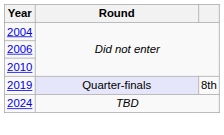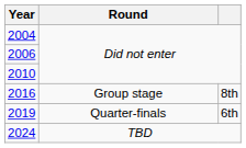 <table class="wikitable" style="text-align: center; font-size:90%">
 <tr>
 <th>Year</th>
 <th style="width:200px">Round</th>
 <th></th>
 </tr>
 <tr>
 <td><a href='#'>2004</a></td>
 <td colspan="2" rowspan="3"><em>Did not enter</em></td>
 </tr>
 <tr>
 <td><a href='#'>2006</a></td>
 </tr>
 <tr>
 <td><a href='#'>2010</a></td>
 </tr>
 <tr>
+<td><a href='#'>2016</a></td>
+<td>Group stage</td>
+<td>8th</td>
+</tr>
+<tr>
 <td><a href='#'>2019</a></td>
-<td style="background: lavender;">Quarter-finals</td>
-<td>8th</td>
+<td>Quarter-finals</td>
+<td>6th</td>
 </tr>
 <tr>
 <td><a href='#'>2024</a></td>
 <td colspan="2"><em>TBD</em></td>
 </tr>
 </table>
